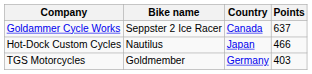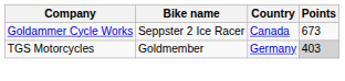 <table class="wikitable" border="1">
 <tr>
 <th>Company</th>
 <th>Bike name</th>
 <th>Country</th>
 <th>Points</th>
 </tr>
 <tr>
 <td><a href='#'>Goldammer Cycle Works</a></td>
 <td>Seppster 2 Ice Racer</td>
 <td><a href='#'>Canada</a></td>
-<td>637</td>
-</tr>
-<tr>
-<td>Hot-Dock Custom Cycles</td>
-<td>Nautilus</td>
-<td><a href='#'>Japan</a></td>
-<td>466</td>
+<td>673</td>
 </tr>
 <tr>
 <td>TGS Motorcycles</td>
 <td>Goldmember</td>
 <td><a href='#'>Germany</a></td>
-<td>403</td>
+<td style="background: lightgrey;">403</td>
 </tr>
 </table>
